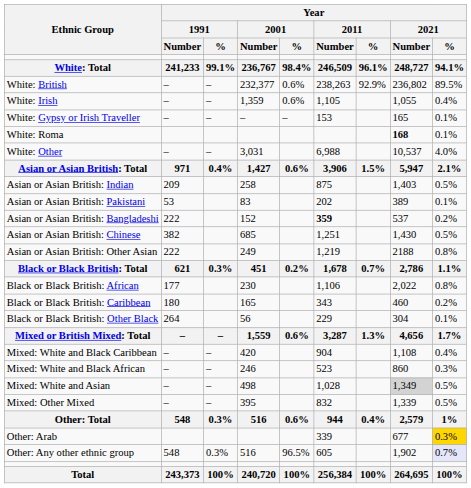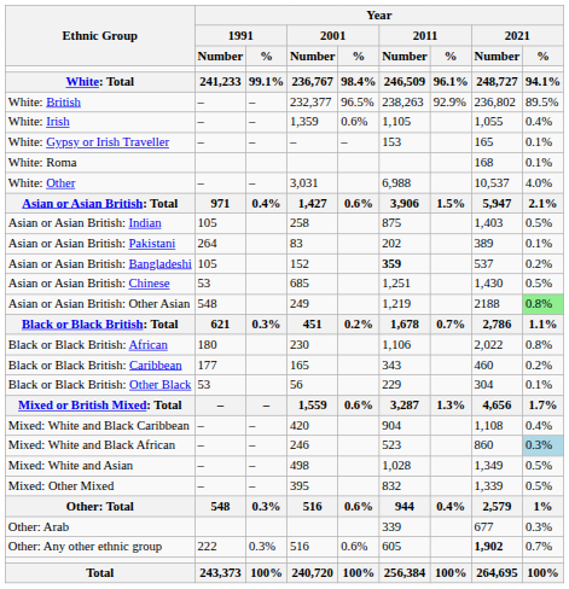 <table class="wikitable sortable mw-collapsible mw-collapsed">
 <tr>
 <th rowspan="3">Ethnic Group</th>
 <th colspan="8">Year</th>
 </tr>
 <tr>
 <th colspan="2">1991</th>
 <th colspan="2">2001</th>
 <th colspan="2">2011</th>
 <th colspan="2">2021</th>
 </tr>
 <tr>
 <th>Number</th>
 <th>%</th>
 <th>Number</th>
 <th>%</th>
 <th>Number</th>
 <th>%</th>
 <th>Number</th>
 <th>%</th>
 </tr>
 <tr>
 <td></td>
 <td></td>
 <td></td>
 <td></td>
 <td></td>
 <td></td>
 <td></td>
 <td></td>
 <td></td>
 </tr>
 <tr>
 <th><a href='#'>White</a>: Total</th>
 <th>241,233</th>
 <th>99.1%</th>
 <th>236,767</th>
 <th>98.4%</th>
 <th>246,509</th>
 <th>96.1%</th>
 <th>248,727</th>
 <th>94.1%</th>
 </tr>
 <tr>
 <td>White: <a href='#'>British</a></td>
 <td>–</td>
 <td>–</td>
 <td>232,377</td>
-<td>0.6%</td>
+<td>96.5%</td>
 <td>238,263</td>
 <td>92.9%</td>
 <td>236,802</td>
 <td>89.5%</td>
 </tr>
 <tr>
 <td>White: <a href='#'>Irish</a></td>
 <td>–</td>
 <td>–</td>
 <td>1,359</td>
 <td>0.6%</td>
 <td>1,105</td>
 <td></td>
 <td>1,055</td>
 <td>0.4%</td>
 </tr>
 <tr>
 <td>White: <a href='#'>Gypsy or Irish Traveller</a></td>
 <td>–</td>
 <td>–</td>
 <td>–</td>
 <td>–</td>
 <td>153</td>
 <td></td>
 <td>165</td>
 <td>0.1%</td>
 </tr>
 <tr>
 <td>White: Roma</td>
 <td></td>
 <td></td>
 <td></td>
 <td></td>
 <td></td>
 <td></td>
-<td><strong>168</strong></td>
+<td>168</td>
 <td>0.1%</td>
 </tr>
 <tr>
 <td>White: <a href='#'>Other</a></td>
 <td>–</td>
 <td>–</td>
 <td>3,031</td>
 <td></td>
 <td>6,988</td>
 <td></td>
 <td>10,537</td>
 <td>4.0%</td>
 </tr>
 <tr>
 <th><a href='#'>Asian or Asian British</a>: Total</th>
 <th>971</th>
 <th>0.4%</th>
 <th>1,427</th>
 <th>0.6%</th>
 <th>3,906</th>
 <th>1.5%</th>
 <th>5,947</th>
 <th>2.1%</th>
 </tr>
 <tr>
 <td>Asian or Asian British: <a href='#'>Indian</a></td>
-<td>209</td>
+<td>105</td>
 <td></td>
 <td>258</td>
 <td></td>
 <td>875</td>
 <td></td>
 <td>1,403</td>
 <td>0.5%</td>
 </tr>
 <tr>
 <td>Asian or Asian British: <a href='#'>Pakistani</a></td>
-<td>53</td>
+<td>264</td>
 <td></td>
 <td>83</td>
 <td></td>
 <td>202</td>
 <td></td>
 <td>389</td>
 <td>0.1%</td>
 </tr>
 <tr>
 <td>Asian or Asian British: <a href='#'>Bangladeshi</a></td>
-<td>222</td>
+<td>105</td>
 <td></td>
 <td>152</td>
 <td></td>
 <td><strong>359</strong></td>
 <td></td>
 <td>537</td>
 <td>0.2%</td>
 </tr>
 <tr>
 <td>Asian or Asian British: <a href='#'>Chinese</a></td>
-<td>382</td>
+<td>53</td>
 <td></td>
 <td>685</td>
 <td></td>
 <td>1,251</td>
 <td></td>
 <td>1,430</td>
 <td>0.5%</td>
 </tr>
 <tr>
 <td>Asian or Asian British: Other Asian</td>
-<td>222</td>
+<td>548</td>
 <td></td>
 <td>249</td>
 <td></td>
 <td>1,219</td>
 <td></td>
 <td>2188</td>
-<td>0.8%</td>
+<td style="background: lightgreen;">0.8%</td>
 </tr>
 <tr>
 <th><a href='#'>Black or Black British</a>: Total</th>
 <th>621</th>
 <th>0.3%</th>
 <th>451</th>
 <th>0.2%</th>
 <th>1,678</th>
 <th>0.7%</th>
 <th>2,786</th>
 <th>1.1%</th>
 </tr>
 <tr>
 <td>Black or Black British: <a href='#'>African</a></td>
-<td>177</td>
+<td>180</td>
 <td></td>
 <td>230</td>
 <td></td>
 <td>1,106</td>
 <td></td>
 <td>2,022</td>
 <td>0.8%</td>
 </tr>
 <tr>
 <td>Black or Black British: <a href='#'>Caribbean</a></td>
-<td>180</td>
+<td>177</td>
 <td></td>
 <td>165</td>
 <td></td>
 <td>343</td>
 <td></td>
 <td>460</td>
 <td>0.2%</td>
 </tr>
 <tr>
 <td>Black or Black British: <a href='#'>Other Black</a></td>
-<td>264</td>
+<td>53</td>
 <td></td>
 <td>56</td>
 <td></td>
 <td>229</td>
 <td></td>
 <td>304</td>
 <td>0.1%</td>
 </tr>
 <tr>
 <th><a href='#'>Mixed or British Mixed</a>: Total</th>
 <th>–</th>
 <th>–</th>
 <th>1,559</th>
 <th>0.6%</th>
 <th>3,287</th>
 <th>1.3%</th>
 <th>4,656</th>
 <th>1.7%</th>
 </tr>
 <tr>
 <td>Mixed: White and Black Caribbean</td>
 <td>–</td>
 <td>–</td>
 <td>420</td>
 <td></td>
 <td>904</td>
 <td></td>
 <td>1,108</td>
 <td>0.4%</td>
 </tr>
 <tr>
 <td>Mixed: White and Black African</td>
 <td>–</td>
 <td>–</td>
 <td>246</td>
 <td></td>
 <td>523</td>
 <td></td>
 <td>860</td>
-<td>0.3%</td>
+<td style="background: lightblue;">0.3%</td>
 </tr>
 <tr>
 <td>Mixed: White and Asian</td>
 <td>–</td>
 <td>–</td>
 <td>498</td>
 <td></td>
 <td>1,028</td>
 <td></td>
-<td style="background: lightgrey;">1,349</td>
+<td>1,349</td>
 <td>0.5%</td>
 </tr>
 <tr>
 <td>Mixed: Other Mixed</td>
 <td>–</td>
 <td>–</td>
 <td>395</td>
 <td></td>
 <td>832</td>
 <td></td>
 <td>1,339</td>
 <td>0.5%</td>
 </tr>
 <tr>
 <th>Other: Total</th>
 <th>548</th>
 <th>0.3%</th>
 <th>516</th>
 <th>0.6%</th>
 <th>944</th>
 <th>0.4%</th>
 <th>2,579</th>
 <th>1%</th>
 </tr>
 <tr>
 <td>Other: Arab</td>
 <td></td>
 <td></td>
 <td></td>
 <td></td>
 <td>339</td>
 <td></td>
 <td>677</td>
-<td style="background: gold;">0.3%</td>
+<td>0.3%</td>
 </tr>
 <tr>
 <td>Other: Any other ethnic group</td>
-<td>548</td>
+<td>222</td>
 <td>0.3%</td>
 <td>516</td>
-<td>96.5%</td>
+<td>0.6%</td>
 <td>605</td>
 <td></td>
-<td>1,902</td>
-<td style="background: lavender;">0.7%</td>
+<td><strong>1,902</strong></td>
+<td>0.7%</td>
 </tr>
 <tr>
 <td></td>
 <td></td>
 <td></td>
 <td></td>
 <td></td>
 <td></td>
 <td></td>
 <td></td>
 <td></td>
 </tr>
 <tr>
 <th>Total</th>
 <th>243,373</th>
 <th>100%</th>
 <th>240,720</th>
 <th>100%</th>
 <th>256,384</th>
 <th>100%</th>
 <th>264,695</th>
 <th>100%</th>
 </tr>
 </table>
